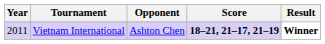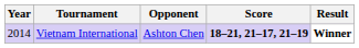 <table class="sortable wikitable" style="font-size: 90%;">
 <tr>
 <th>Year</th>
 <th>Tournament</th>
 <th>Opponent</th>
 <th>Score</th>
 <th>Result</th>
 </tr>
 <tr style="background:#D8CEF6">
-<td align="center">2011</td>
+<td align="center">2014</td>
 <td align="left"><a href='#'>Vietnam International</a></td>
 <td align="left"> <a href='#'>Ashton Chen</a></td>
 <td align="left"><strong>18–21, 21–17, 21–19</strong></td>
 <td style="text-align:left; background:white"> <strong>Winner</strong></td>
 </tr>
 </table>
